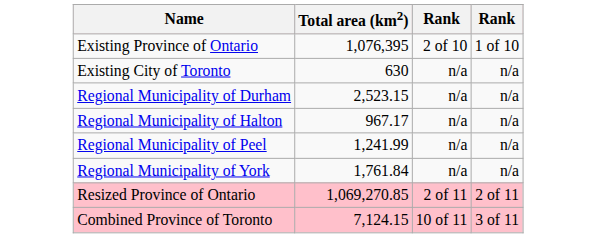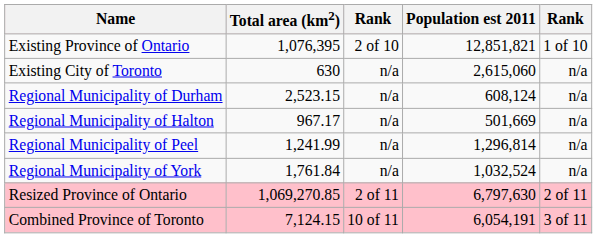 <table class="wikitable" style="margin:1em auto;">
 <tr bgcolor="pink">
 <th>Name</th>
 <th>Total area (km<sup>2</sup>)</th>
 <th>Rank</th>
+<th>Population est 2011</th>
 <th>Rank</th>
 </tr>
 <tr>
 <td align="left">Existing Province of <a href='#'>Ontario</a></td>
 <td align="right">1,076,395</td>
 <td align="right">2 of 10</td>
+<td align="right">12,851,821</td>
 <td align="right">1 of 10</td>
 </tr>
 <tr>
 <td align="left">Existing City of <a href='#'>Toronto</a></td>
 <td align="right">630</td>
 <td align="right">n/a</td>
+<td align="right">2,615,060</td>
 <td align="right">n/a</td>
 </tr>
 <tr>
 <td align="left"><a href='#'>Regional Municipality of Durham</a></td>
 <td align="right">2,523.15</td>
 <td align="right">n/a</td>
+<td align="right">608,124</td>
 <td align="right">n/a</td>
 </tr>
 <tr>
 <td align="left"><a href='#'>Regional Municipality of Halton</a></td>
 <td align="right">967.17</td>
 <td align="right">n/a</td>
+<td align="right">501,669</td>
 <td align="right">n/a</td>
 </tr>
 <tr>
 <td align="left"><a href='#'>Regional Municipality of Peel</a></td>
 <td align="right">1,241.99</td>
 <td align="right">n/a</td>
+<td align="right">1,296,814</td>
 <td align="right">n/a</td>
 </tr>
 <tr>
 <td align="left"><a href='#'>Regional Municipality of York</a></td>
 <td align="right">1,761.84</td>
 <td align="right">n/a</td>
+<td align="right">1,032,524</td>
 <td align="right">n/a</td>
 </tr>
 <tr>
 <td bgcolor="pink" align="left">Resized Province of Ontario</td>
 <td bgcolor="pink" align="right">1,069,270.85</td>
 <td bgcolor="pink" align="right">2 of 11</td>
+<td bgcolor="pink" align="right">6,797,630</td>
 <td bgcolor="pink" align="right">2 of 11</td>
 </tr>
 <tr>
 <td bgcolor="pink" align="left">Combined Province of Toronto</td>
 <td bgcolor="pink" align="right">7,124.15</td>
 <td bgcolor="pink" align="right">10 of 11</td>
+<td bgcolor="pink" align="right">6,054,191</td>
 <td bgcolor="pink" align="right">3 of 11</td>
 </tr>
 </table>
